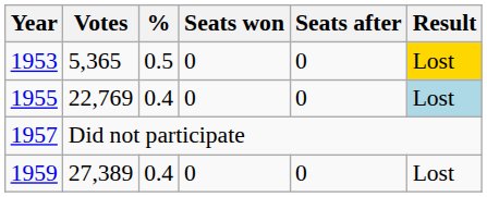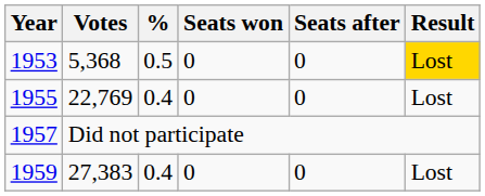 <table class="wikitable">
 <tr>
 <th>Year</th>
 <th>Votes</th>
 <th>%</th>
 <th>Seats won</th>
 <th>Seats after</th>
 <th>Result</th>
 </tr>
 <tr>
 <td><a href='#'>1953</a></td>
-<td>5,365</td>
+<td>5,368</td>
 <td>0.5</td>
 <td>0</td>
 <td>0</td>
 <td style="background: gold;">Lost</td>
 </tr>
 <tr>
 <td><a href='#'>1955</a></td>
 <td>22,769</td>
 <td>0.4</td>
 <td>0</td>
 <td>0</td>
-<td style="background: lightblue;">Lost</td>
+<td>Lost</td>
 </tr>
 <tr>
 <td><a href='#'>1957</a></td>
 <td colspan="5">Did not participate</td>
 </tr>
 <tr>
 <td><a href='#'>1959</a></td>
-<td>27,389</td>
+<td>27,383</td>
 <td>0.4</td>
 <td>0</td>
 <td>0</td>
 <td>Lost</td>
 </tr>
 </table>
